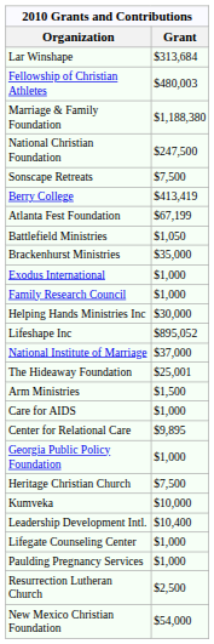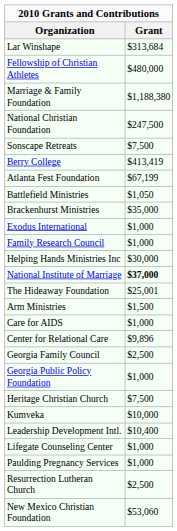 <table class="wikitable sortable" border="1" style="background:#F6FFF6; clear: both; float: right; font-size: 88%; margin-left: 20px; width: 248px;">
 <tr>
 <th colspan="2" style="background: #FAFAFF; font-size: 110% !important;">2010 Grants and Contributions</th>
 </tr>
 <tr>
 <th scope="row" style="font-size: 110% !important;">Organization</th>
 <th scope="row"  style="font-size: 110% !important;">Grant</th>
 </tr>
 <tr>
 <td>Lar Winshape</td>
 <td>$313,684</td>
 </tr>
 <tr>
 <td><a href='#'>Fellowship of Christian Athletes</a></td>
-<td>$480,003</td>
+<td>$480,000</td>
 </tr>
 <tr>
 <td>Marriage & Family Foundation</td>
 <td>$1,188,380</td>
 </tr>
 <tr>
 <td>National Christian Foundation</td>
 <td>$247,500</td>
 </tr>
 <tr>
 <td>Sonscape Retreats</td>
 <td>$7,500</td>
 </tr>
 <tr>
 <td><a href='#'>Berry College</a></td>
 <td>$413,419</td>
 </tr>
 <tr>
 <td>Atlanta Fest Foundation</td>
 <td>$67,199</td>
 </tr>
 <tr>
 <td>Battlefield Ministries</td>
 <td>$1,050</td>
 </tr>
 <tr>
 <td>Brackenhurst Ministries</td>
 <td>$35,000</td>
 </tr>
 <tr>
 <td><a href='#'>Exodus International</a></td>
 <td>$1,000</td>
 </tr>
 <tr>
 <td><a href='#'>Family Research Council</a></td>
 <td>$1,000</td>
 </tr>
 <tr>
 <td>Helping Hands Ministries Inc</td>
 <td>$30,000</td>
 </tr>
 <tr>
-<td>Lifeshape Inc</td>
-<td>$895,052</td>
-</tr>
-<tr>
 <td><a href='#'>National Institute of Marriage</a></td>
-<td>$37,000</td>
+<td><strong>$37,000</strong></td>
 </tr>
 <tr>
 <td>The Hideaway Foundation</td>
 <td>$25,001</td>
 </tr>
 <tr>
 <td>Arm Ministries</td>
 <td>$1,500</td>
 </tr>
 <tr>
 <td>Care for AIDS</td>
 <td>$1,000</td>
 </tr>
 <tr>
 <td>Center for Relational Care</td>
-<td>$9,895</td>
+<td>$9,896</td>
+</tr>
+<tr>
+<td>Georgia Family Council</td>
+<td>$2,500</td>
 </tr>
 <tr>
 <td><a href='#'>Georgia Public Policy Foundation</a></td>
 <td>$1,000</td>
 </tr>
 <tr>
 <td>Heritage Christian Church</td>
 <td>$7,500</td>
 </tr>
 <tr>
 <td>Kumveka</td>
 <td>$10,000</td>
 </tr>
 <tr>
 <td>Leadership Development Intl.</td>
 <td>$10,400</td>
 </tr>
 <tr>
 <td>Lifegate Counseling Center</td>
 <td>$1,000</td>
 </tr>
 <tr>
 <td>Paulding Pregnancy Services</td>
 <td>$1,000</td>
 </tr>
 <tr>
 <td>Resurrection Lutheran Church</td>
 <td>$2,500</td>
 </tr>
 <tr>
 <td>New Mexico Christian Foundation</td>
-<td>$54,000</td>
+<td>$53,060</td>
 </tr>
 </table>
